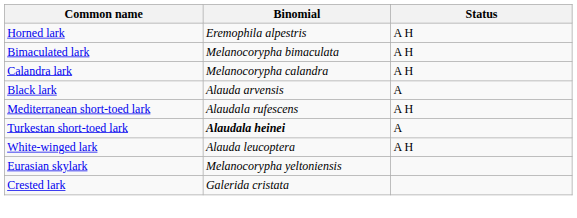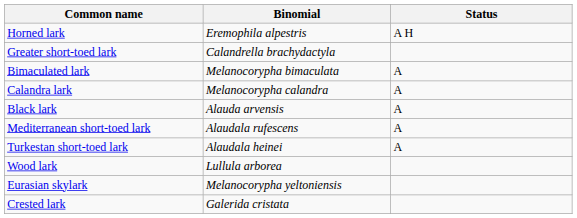 <table width=60% class="wikitable">
 <tr>
 <th width=35%>Common name</th>
 <th width=33%>Binomial</th>
 <th width=32%>Status</th>
 </tr>
 <tr>
 <td><a href='#'>Horned lark</a></td>
 <td><em>Eremophila alpestris</em></td>
 <td>A H</td>
 </tr>
 <tr>
+<td><a href='#'>Greater short-toed lark</a></td>
+<td><em>Calandrella brachydactyla</em></td>
+<td></td>
+</tr>
+<tr>
 <td><a href='#'>Bimaculated lark</a></td>
 <td><em>Melanocorypha bimaculata</em></td>
-<td>A H</td>
+<td>A</td>
 </tr>
 <tr>
 <td><a href='#'>Calandra lark</a></td>
 <td><em>Melanocorypha calandra</em></td>
-<td>A H</td>
+<td>A</td>
 </tr>
 <tr>
 <td><a href='#'>Black lark</a></td>
 <td><em>Alauda arvensis</em></td>
 <td>A</td>
 </tr>
 <tr>
 <td><a href='#'>Mediterranean short-toed lark</a></td>
 <td><em>Alaudala rufescens</em></td>
-<td>A H</td>
+<td>A</td>
 </tr>
 <tr>
 <td><a href='#'>Turkestan short-toed lark</a></td>
-<td><strong><em>Alaudala heinei</em></strong></td>
+<td><em>Alaudala heinei</em></td>
 <td>A</td>
 </tr>
 <tr>
-<td><a href='#'>White-winged lark</a></td>
-<td><em>Alauda leucoptera</em></td>
-<td>A H</td>
+<td><a href='#'>Wood lark</a></td>
+<td><em>Lullula arborea</em></td>
+<td></td>
 </tr>
 <tr>
 <td><a href='#'>Eurasian skylark</a></td>
 <td><em>Melanocorypha yeltoniensis</em></td>
 <td></td>
 </tr>
 <tr>
 <td><a href='#'>Crested lark</a></td>
 <td><em>Galerida cristata</em></td>
 <td></td>
 </tr>
 </table>
